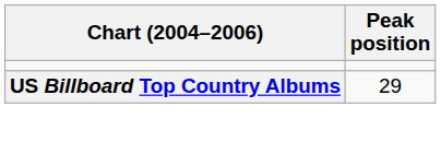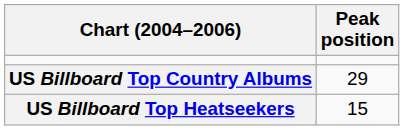 <table class="wikitable sortable plainrowheaders">
 <tr>
 <th scope="col">Chart (2004–2006)</th>
 <th scope="col">Peak<br>position</th>
 </tr>
 <tr>
 <td></td>
 </tr>
 <tr>
 <th scope="row">US <em>Billboard</em> <a href='#'>Top Country Albums</a></th>
 <td align="center">29</td>
 </tr>
+<tr>
+<th scope="row">US <em>Billboard</em> <a href='#'>Top Heatseekers</a></th>
+<td align="center">15</td>
+</tr>
 </table>
